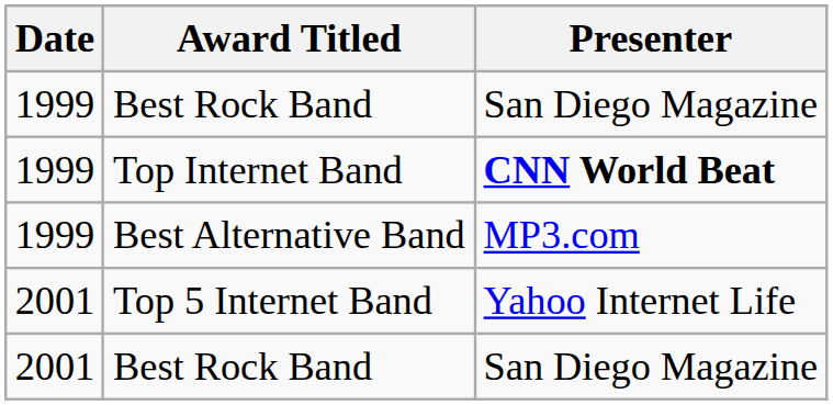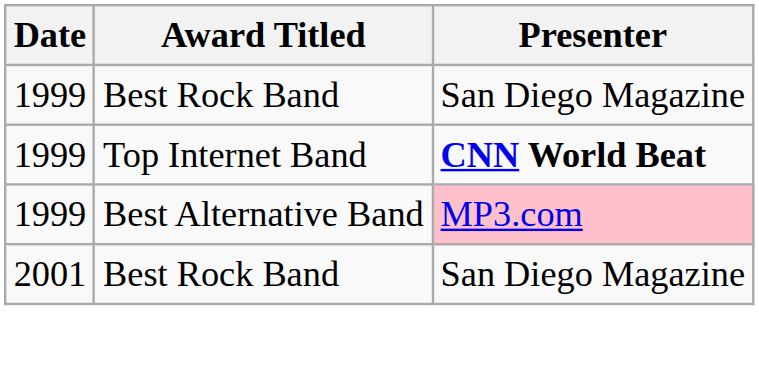 <table class="wikitable" style="font-size:95%;">
 <tr>
 <th>Date</th>
 <th>Award Titled</th>
 <th>Presenter</th>
 </tr>
 <tr>
 <td>1999</td>
 <td>Best Rock Band</td>
 <td>San Diego Magazine</td>
 </tr>
 <tr>
 <td>1999</td>
 <td>Top Internet Band</td>
 <td><strong><a href='#'>CNN</a> World Beat</strong></td>
 </tr>
 <tr>
 <td>1999</td>
 <td>Best Alternative Band</td>
-<td><a href='#'>MP3.com</a></td>
-</tr>
-<tr>
-<td>2001</td>
-<td>Top 5 Internet Band</td>
-<td><a href='#'>Yahoo</a> Internet Life</td>
+<td style="background: pink;"><a href='#'>MP3.com</a></td>
 </tr>
 <tr>
 <td>2001</td>
 <td>Best Rock Band</td>
 <td>San Diego Magazine</td>
 </tr>
 </table>
